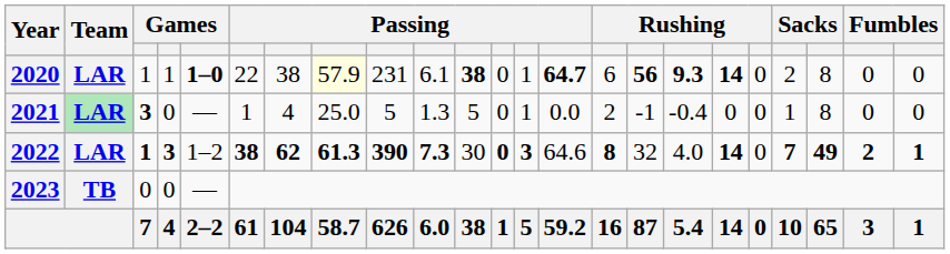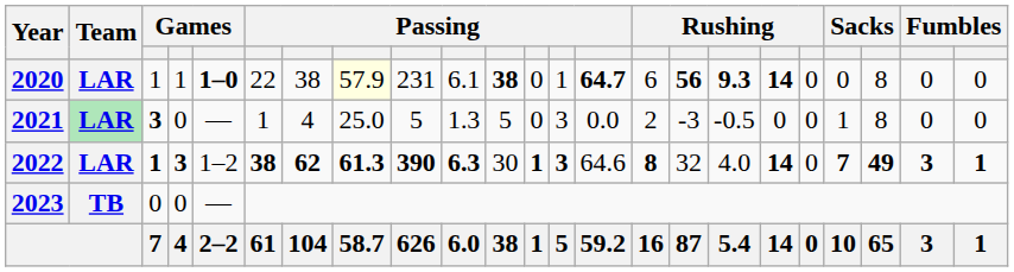 <table class="wikitable" style="text-align:center;">
 <tr>
 <th rowspan="2">Year</th>
 <th rowspan="2">Team</th>
 <th colspan="3">Games</th>
 <th colspan="9">Passing</th>
 <th colspan="5">Rushing</th>
 <th colspan="2">Sacks</th>
 <th colspan="2">Fumbles</th>
 </tr>
 <tr>
 <th></th>
 <th></th>
 <th></th>
 <th></th>
 <th></th>
 <th></th>
 <th></th>
 <th></th>
 <th></th>
 <th></th>
 <th></th>
 <th></th>
 <th></th>
 <th></th>
 <th></th>
 <th></th>
 <th></th>
 <th></th>
 <th></th>
 <th></th>
 <th></th>
 </tr>
 <tr>
 <th><a href='#'>2020</a></th>
 <th><a href='#'>LAR</a></th>
 <td>1</td>
 <td>1</td>
 <td><strong>1–0</strong></td>
 <td>22</td>
 <td>38</td>
 <td style="background: lightyellow;">57.9</td>
 <td>231</td>
 <td>6.1</td>
 <td><strong>38</strong></td>
 <td>0</td>
 <td>1</td>
 <td><strong>64.7</strong></td>
 <td>6</td>
 <td><strong>56</strong></td>
 <td><strong>9.3</strong></td>
 <td><strong>14</strong></td>
 <td>0</td>
-<td>2</td>
+<td>0</td>
 <td>8</td>
 <td>0</td>
 <td>0</td>
 </tr>
 <tr>
 <th><a href='#'>2021</a></th>
 <th style="background:#afe6ba;"><a href='#'>LAR</a></th>
 <td><strong>3</strong></td>
 <td>0</td>
 <td>—</td>
 <td>1</td>
 <td>4</td>
 <td>25.0</td>
 <td>5</td>
 <td>1.3</td>
 <td>5</td>
 <td>0</td>
-<td>1</td>
+<td>3</td>
 <td>0.0</td>
 <td>2</td>
-<td>-1</td>
-<td>-0.4</td>
+<td>-3</td>
+<td>-0.5</td>
 <td>0</td>
 <td>0</td>
 <td>1</td>
 <td>8</td>
 <td>0</td>
 <td>0</td>
 </tr>
 <tr>
 <th><a href='#'>2022</a></th>
 <th><a href='#'>LAR</a></th>
 <td><strong>1</strong></td>
 <td><strong>3</strong></td>
 <td>1–2</td>
 <td><strong>38</strong></td>
 <td><strong>62</strong></td>
 <td><strong>61.3</strong></td>
 <td><strong>390</strong></td>
-<td><strong>7.3</strong></td>
+<td><strong>6.3</strong></td>
 <td>30</td>
-<td><strong>0</strong></td>
+<td><strong>1</strong></td>
 <td><strong>3</strong></td>
 <td>64.6</td>
 <td><strong>8</strong></td>
 <td>32</td>
 <td>4.0</td>
 <td><strong>14</strong></td>
 <td>0</td>
 <td><strong>7</strong></td>
 <td><strong>49</strong></td>
-<td><strong>2</strong></td>
+<td><strong>3</strong></td>
 <td><strong>1</strong></td>
 </tr>
 <tr>
 <th><a href='#'>2023</a></th>
 <th><a href='#'>TB</a></th>
 <td>0</td>
 <td>0</td>
 <td>—</td>
 <td colspan="18"></td>
 </tr>
 <tr>
 <th colspan="2"></th>
 <th>7</th>
 <th>4</th>
 <th>2–2</th>
 <th>61</th>
 <th>104</th>
 <th>58.7</th>
 <th>626</th>
 <th>6.0</th>
 <th>38</th>
 <th>1</th>
 <th>5</th>
 <th>59.2</th>
 <th>16</th>
 <th>87</th>
 <th>5.4</th>
 <th>14</th>
 <th>0</th>
 <th>10</th>
 <th>65</th>
 <th>3</th>
 <th>1</th>
 </tr>
 </table>
